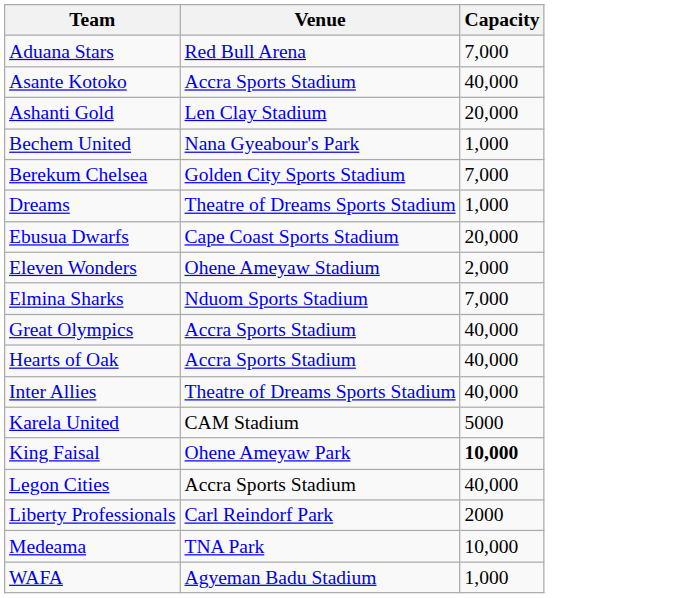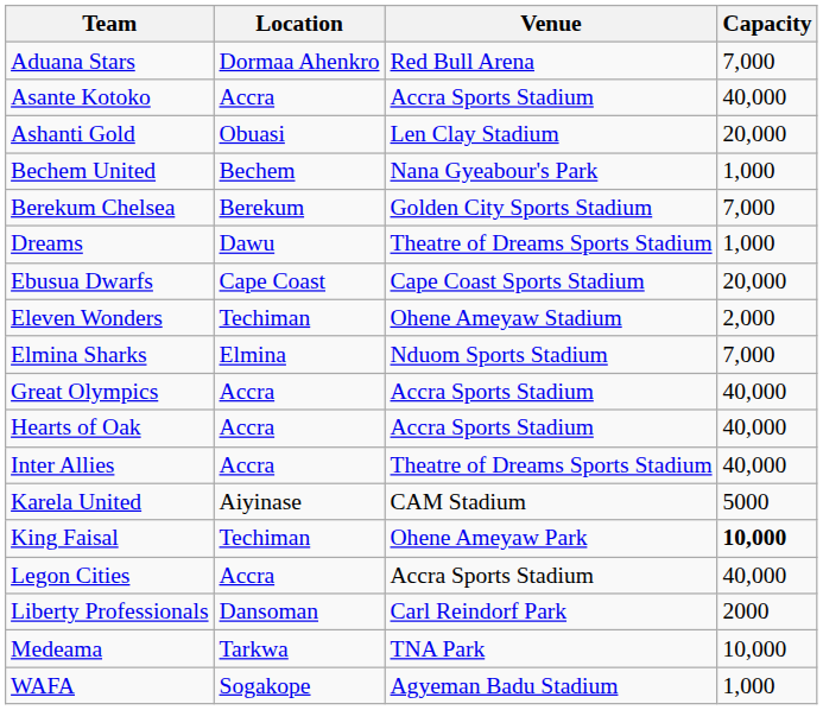 <table class="wikitable sortable">
 <tr>
 <th>Team</th>
+<th>Location</th>
 <th>Venue</th>
 <th>Capacity</th>
 </tr>
 <tr>
 <td><a href='#'>Aduana Stars</a></td>
+<td><a href='#'>Dormaa Ahenkro</a></td>
 <td><a href='#'>Red Bull Arena</a></td>
 <td>7,000</td>
 </tr>
 <tr>
 <td><a href='#'>Asante Kotoko</a></td>
+<td><a href='#'>Accra</a></td>
 <td><a href='#'>Accra Sports Stadium</a></td>
 <td>40,000</td>
 </tr>
 <tr>
 <td><a href='#'>Ashanti Gold</a></td>
+<td><a href='#'>Obuasi</a></td>
 <td><a href='#'>Len Clay Stadium</a></td>
 <td>20,000</td>
 </tr>
 <tr>
 <td><a href='#'>Bechem United</a></td>
+<td><a href='#'>Bechem</a></td>
 <td><a href='#'>Nana Gyeabour's Park</a></td>
 <td>1,000</td>
 </tr>
 <tr>
 <td><a href='#'>Berekum Chelsea</a></td>
+<td><a href='#'>Berekum</a></td>
 <td><a href='#'>Golden City Sports Stadium</a></td>
 <td>7,000</td>
 </tr>
 <tr>
 <td><a href='#'>Dreams</a></td>
+<td><a href='#'>Dawu</a></td>
 <td><a href='#'>Theatre of Dreams Sports Stadium</a></td>
 <td>1,000</td>
 </tr>
 <tr>
 <td><a href='#'>Ebusua Dwarfs</a></td>
+<td><a href='#'>Cape Coast</a></td>
 <td><a href='#'>Cape Coast Sports Stadium</a></td>
 <td>20,000</td>
 </tr>
 <tr>
 <td><a href='#'>Eleven Wonders</a></td>
+<td><a href='#'>Techiman</a></td>
 <td><a href='#'>Ohene Ameyaw Stadium</a></td>
 <td>2,000</td>
 </tr>
 <tr>
 <td><a href='#'>Elmina Sharks</a></td>
+<td><a href='#'>Elmina</a></td>
 <td><a href='#'>Nduom Sports Stadium</a></td>
 <td>7,000</td>
 </tr>
 <tr>
 <td><a href='#'>Great Olympics</a></td>
+<td><a href='#'>Accra</a></td>
 <td><a href='#'>Accra Sports Stadium</a></td>
 <td>40,000</td>
 </tr>
 <tr>
 <td><a href='#'>Hearts of Oak</a></td>
+<td><a href='#'>Accra</a></td>
 <td><a href='#'>Accra Sports Stadium</a></td>
 <td>40,000</td>
 </tr>
 <tr>
 <td><a href='#'>Inter Allies</a></td>
+<td><a href='#'>Accra</a></td>
 <td><a href='#'>Theatre of Dreams Sports Stadium</a></td>
 <td>40,000</td>
 </tr>
 <tr>
 <td><a href='#'>Karela United</a></td>
+<td>Aiyinase</td>
 <td>CAM Stadium</td>
 <td>5000</td>
 </tr>
 <tr>
 <td><a href='#'>King Faisal</a></td>
+<td><a href='#'>Techiman</a></td>
 <td><a href='#'>Ohene Ameyaw Park</a></td>
 <td><strong>10,000</strong></td>
 </tr>
 <tr>
 <td><a href='#'>Legon Cities</a></td>
+<td><a href='#'>Accra</a></td>
 <td>Accra Sports Stadium</td>
 <td>40,000</td>
 </tr>
 <tr>
 <td><a href='#'>Liberty Professionals</a></td>
+<td><a href='#'>Dansoman</a></td>
 <td><a href='#'>Carl Reindorf Park</a></td>
 <td>2000</td>
 </tr>
 <tr>
 <td><a href='#'>Medeama</a></td>
+<td><a href='#'>Tarkwa</a></td>
 <td><a href='#'>TNA Park</a></td>
 <td>10,000</td>
 </tr>
 <tr>
 <td><a href='#'>WAFA</a></td>
+<td><a href='#'>Sogakope</a></td>
 <td><a href='#'>Agyeman Badu Stadium</a></td>
 <td>1,000</td>
 </tr>
 </table>
